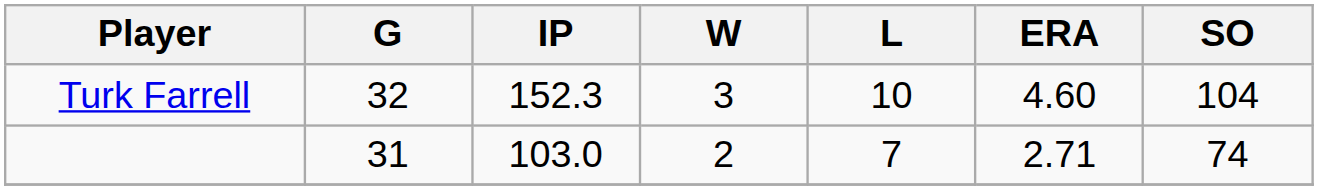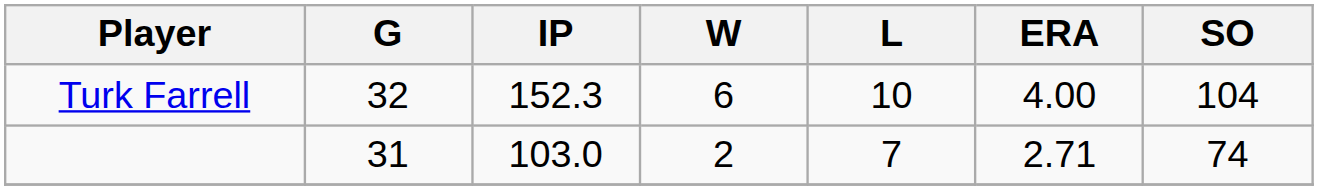 <table class="wikitable sortable">
 <tr>
 <th bgcolor="#DDDDFF" width="16%">Player</th>
 <th bgcolor="#DDDDFF" width="9%">G</th>
 <th bgcolor="#DDDDFF" width="9%">IP</th>
 <th bgcolor="#DDDDFF" width="9%">W</th>
 <th bgcolor="#DDDDFF" width="9%">L</th>
 <th bgcolor="#DDDDFF" width="9%">ERA</th>
 <th bgcolor="#DDDDFF" width="9%">SO</th>
 </tr>
 <tr align="center">
 <td><a href='#'>Turk Farrell</a></td>
 <td>32</td>
 <td>152.3</td>
-<td>3</td>
+<td>6</td>
 <td>10</td>
-<td>4.60</td>
+<td>4.00</td>
 <td>104</td>
 </tr>
 <tr align="center">
 <td></td>
 <td>31</td>
 <td>103.0</td>
 <td>2</td>
 <td>7</td>
 <td>2.71</td>
 <td>74</td>
 </tr>
 <tr align="center">
 </tr>
 </table>
